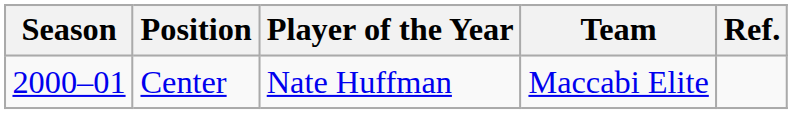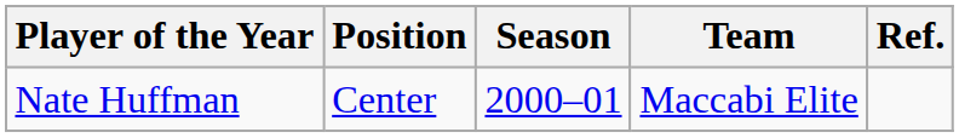 <table class="wikitable sortable">
 <tr>
+<th>Player of the Year</th>
+<th>Position</th>
 <th>Season</th>
-<th>Position</th>
-<th>Player of the Year</th>
 <th>Team</th>
 <th>Ref.</th>
 </tr>
 <tr>
+<td> <a href='#'>Nate Huffman</a></td>
+<td><a href='#'>Center</a></td>
 <td style="text-align:center;"><a href='#'>2000–01</a></td>
-<td><a href='#'>Center</a></td>
-<td> <a href='#'>Nate Huffman</a></td>
 <td><a href='#'>Maccabi Elite</a></td>
 <td style="text-align:center;"></td>
 </tr>
 </table>
